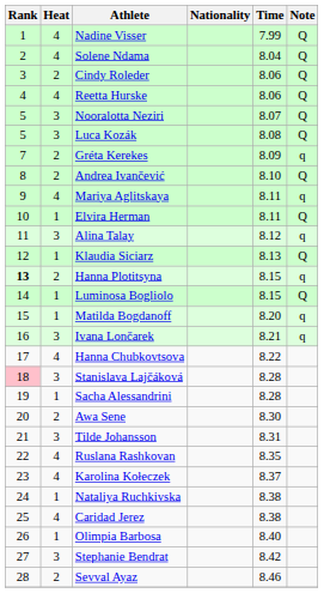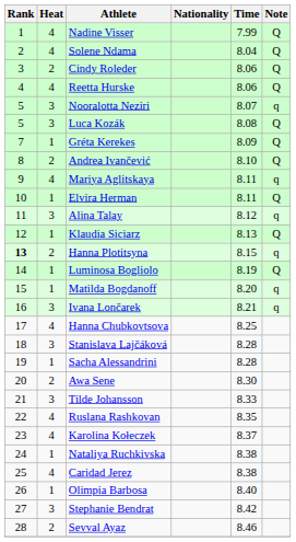 <table class="wikitable sortable" style="text-align:center">
 <tr>
 <th>Rank</th>
 <th>Heat</th>
 <th>Athlete</th>
 <th>Nationality</th>
 <th>Time</th>
 <th>Note</th>
 </tr>
 <tr bgcolor=ccffcc>
 <td>1</td>
 <td>4</td>
 <td align=left><a href='#'>Nadine Visser</a></td>
 <td align=left></td>
 <td>7.99</td>
 <td>Q</td>
 </tr>
 <tr bgcolor=ccffcc>
 <td>2</td>
 <td>4</td>
 <td align=left><a href='#'>Solene Ndama</a></td>
 <td align=left></td>
 <td>8.04</td>
 <td>Q</td>
 </tr>
 <tr bgcolor=ccffcc>
 <td>3</td>
 <td>2</td>
 <td align=left><a href='#'>Cindy Roleder</a></td>
 <td align=left></td>
 <td>8.06</td>
 <td>Q</td>
 </tr>
 <tr bgcolor=ccffcc>
 <td>4</td>
 <td>4</td>
 <td align=left><a href='#'>Reetta Hurske</a></td>
 <td align=left></td>
 <td>8.06</td>
 <td>Q</td>
 </tr>
 <tr bgcolor=ccffcc>
 <td>5</td>
 <td>3</td>
 <td align=left><a href='#'>Nooralotta Neziri</a></td>
 <td align=left></td>
 <td>8.07</td>
-<td>Q</td>
+<td>q</td>
 </tr>
 <tr bgcolor=ccffcc>
 <td>5</td>
 <td>3</td>
 <td align=left><a href='#'>Luca Kozák</a></td>
 <td align=left></td>
 <td>8.08</td>
 <td>Q</td>
 </tr>
 <tr bgcolor=ccffcc>
 <td>7</td>
-<td>2</td>
+<td>1</td>
 <td align=left><a href='#'>Gréta Kerekes</a></td>
 <td align=left></td>
 <td>8.09</td>
-<td>q</td>
+<td>Q</td>
 </tr>
 <tr bgcolor=ccffcc>
 <td>8</td>
 <td>2</td>
 <td align=left><a href='#'>Andrea Ivančević</a></td>
 <td align=left></td>
 <td>8.10</td>
 <td>Q</td>
 </tr>
 <tr bgcolor=ccffcc>
 <td>9</td>
 <td>4</td>
 <td align=left><a href='#'>Mariya Aglitskaya</a></td>
 <td align=left></td>
 <td>8.11</td>
 <td>q</td>
 </tr>
 <tr bgcolor=ccffcc>
 <td>10</td>
 <td>1</td>
 <td align=left><a href='#'>Elvira Herman</a></td>
 <td align=left></td>
 <td>8.11</td>
 <td>Q</td>
 </tr>
 <tr bgcolor=ddffdd>
 <td>11</td>
 <td>3</td>
 <td align=left><a href='#'>Alina Talay</a></td>
 <td align=left></td>
 <td>8.12</td>
 <td>q</td>
 </tr>
 <tr bgcolor=ccffcc>
 <td>12</td>
 <td>1</td>
 <td align=left><a href='#'>Klaudia Siciarz</a></td>
 <td align=left></td>
 <td>8.13</td>
 <td>Q</td>
 </tr>
 <tr bgcolor=ddffdd>
 <td><strong>13</strong></td>
 <td>2</td>
 <td align=left><a href='#'>Hanna Plotitsyna</a></td>
 <td align=left></td>
 <td>8.15</td>
 <td>q</td>
 </tr>
 <tr bgcolor=ccffcc>
 <td>14</td>
 <td>1</td>
 <td align=left><a href='#'>Luminosa Bogliolo</a></td>
 <td align=left></td>
-<td>8.15</td>
+<td>8.19</td>
 <td>Q</td>
 </tr>
 <tr bgcolor=ddffdd>
 <td>15</td>
 <td>1</td>
 <td align=left><a href='#'>Matilda Bogdanoff</a></td>
 <td align=left></td>
 <td>8.20</td>
 <td>q</td>
 </tr>
 <tr bgcolor=ddffdd>
 <td>16</td>
 <td>3</td>
 <td align=left><a href='#'>Ivana Lončarek</a></td>
 <td align=left></td>
 <td>8.21</td>
 <td>q</td>
 </tr>
 <tr>
 <td>17</td>
 <td>4</td>
 <td align=left><a href='#'>Hanna Chubkovtsova</a></td>
 <td align=left></td>
-<td>8.22</td>
+<td>8.25</td>
 <td></td>
 </tr>
 <tr>
-<td style="background: pink;">18</td>
+<td>18</td>
 <td>3</td>
 <td align=left><a href='#'>Stanislava Lajčáková</a></td>
 <td align=left></td>
 <td>8.28</td>
 <td></td>
 </tr>
 <tr>
 <td>19</td>
 <td>1</td>
 <td align=left><a href='#'>Sacha Alessandrini</a></td>
 <td align=left></td>
 <td>8.28</td>
 <td></td>
 </tr>
 <tr>
 <td>20</td>
 <td>2</td>
 <td align=left><a href='#'>Awa Sene</a></td>
 <td align=left></td>
 <td>8.30</td>
 <td></td>
 </tr>
 <tr>
 <td>21</td>
 <td>3</td>
 <td align=left><a href='#'>Tilde Johansson</a></td>
 <td align=left></td>
-<td>8.31</td>
+<td>8.33</td>
 <td></td>
 </tr>
 <tr>
 <td>22</td>
 <td>4</td>
 <td align=left><a href='#'>Ruslana Rashkovan</a></td>
 <td align=left></td>
 <td>8.35</td>
 <td></td>
 </tr>
 <tr>
 <td>23</td>
 <td>4</td>
 <td align=left><a href='#'>Karolina Kołeczek</a></td>
 <td align=left></td>
 <td>8.37</td>
 <td></td>
 </tr>
 <tr>
 <td>24</td>
 <td>1</td>
 <td align=left><a href='#'>Nataliya Ruchkivska</a></td>
 <td align=left></td>
 <td>8.38</td>
 <td></td>
 </tr>
 <tr>
 <td>25</td>
 <td>4</td>
 <td align=left><a href='#'>Caridad Jerez</a></td>
 <td align=left></td>
 <td>8.38</td>
 <td></td>
 </tr>
 <tr>
 <td>26</td>
 <td>1</td>
 <td align=left><a href='#'>Olimpia Barbosa</a></td>
 <td align=left></td>
 <td>8.40</td>
 <td></td>
 </tr>
 <tr>
 <td>27</td>
 <td>3</td>
 <td align=left><a href='#'>Stephanie Bendrat</a></td>
 <td align=left></td>
 <td>8.42</td>
 <td></td>
 </tr>
 <tr>
 <td>28</td>
 <td>2</td>
 <td align=left><a href='#'>Sevval Ayaz</a></td>
 <td align=left></td>
 <td>8.46</td>
 <td></td>
 </tr>
 <tr>
 </tr>
 </table>
